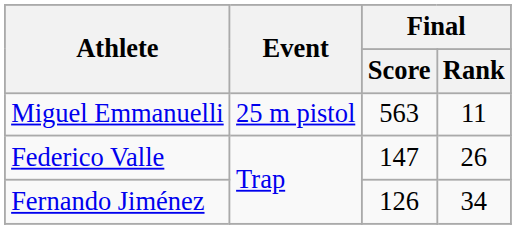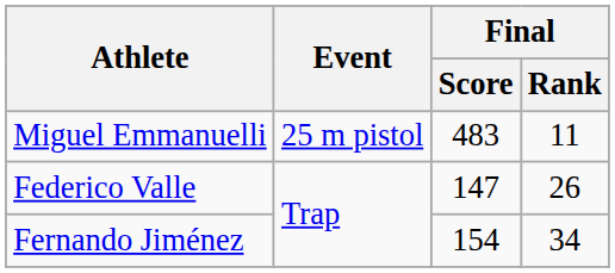 <table class="wikitable" style="font-size:90%">
 <tr>
 <th rowspan="2">Athlete</th>
 <th rowspan="2">Event</th>
 <th colspan="2">Final</th>
 </tr>
 <tr>
 <th>Score</th>
 <th>Rank</th>
 </tr>
 <tr>
 <td><a href='#'>Miguel Emmanuelli</a></td>
 <td><a href='#'>25 m pistol</a></td>
-<td align="center">563</td>
+<td align="center">483</td>
 <td align="center">11</td>
 </tr>
 <tr>
 <td><a href='#'>Federico Valle</a></td>
 <td rowspan=2><a href='#'>Trap</a></td>
 <td align="center">147</td>
 <td align="center">26</td>
 </tr>
 <tr>
 <td><a href='#'>Fernando Jiménez</a></td>
-<td align="center">126</td>
+<td align="center">154</td>
 <td align="center">34</td>
 </tr>
 </table>
